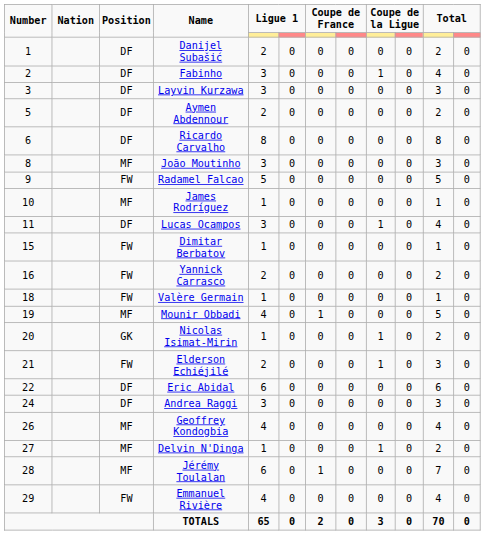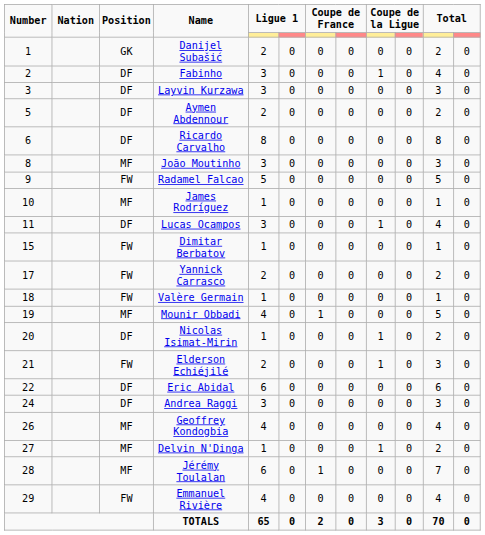 <table class="wikitable" style="font-size: 100%; text-align: center;">
 <tr>
 <td rowspan="2" width="10%" align="center"><strong>Number</strong></td>
 <td rowspan="2" width="10%" align="center"><strong>Nation</strong></td>
 <td rowspan="2" width="10%" align="center"><strong>Position</strong></td>
 <td rowspan="2" width="20%" align="center"><strong>Name</strong></td>
 <td colspan="2" align="center"><strong>Ligue 1</strong></td>
 <td colspan="2" align="center"><strong>Coupe de France</strong></td>
 <td colspan="2" align="center"><strong>Coupe de la Ligue</strong></td>
 <td colspan="2" align="center"><strong>Total</strong></td>
 </tr>
 <tr>
 <th width=60 style="background: #FFEE99"></th>
 <th width=60 style="background: #FF8888"></th>
 <th width=60 style="background: #FFEE99"></th>
 <th width=60 style="background: #FF8888"></th>
 <th width=60 style="background: #FFEE99"></th>
 <th width=60 style="background: #FF8888"></th>
 <th width=60 style="background: #FFEE99"></th>
 <th width=60 style="background: #FF8888"></th>
 </tr>
 <tr>
 <td>1</td>
 <td></td>
-<td>DF</td>
+<td>GK</td>
 <td><a href='#'>Danijel Subašić</a></td>
 <td>2</td>
 <td>0</td>
 <td>0</td>
 <td>0</td>
 <td>0</td>
 <td>0</td>
 <td>2</td>
 <td>0</td>
 </tr>
 <tr>
 <td>2</td>
 <td></td>
 <td>DF</td>
 <td><a href='#'>Fabinho</a></td>
 <td>3</td>
 <td>0</td>
 <td>0</td>
 <td>0</td>
 <td>1</td>
 <td>0</td>
 <td>4</td>
 <td>0</td>
 </tr>
 <tr>
 <td>3</td>
 <td></td>
 <td>DF</td>
 <td><a href='#'>Layvin Kurzawa</a></td>
 <td>3</td>
 <td>0</td>
 <td>0</td>
 <td>0</td>
 <td>0</td>
 <td>0</td>
 <td>3</td>
 <td>0</td>
 </tr>
 <tr>
 <td>5</td>
 <td></td>
 <td>DF</td>
 <td><a href='#'>Aymen Abdennour</a></td>
 <td>2</td>
 <td>0</td>
 <td>0</td>
 <td>0</td>
 <td>0</td>
 <td>0</td>
 <td>2</td>
 <td>0</td>
 </tr>
 <tr>
 <td>6</td>
 <td></td>
 <td>DF</td>
 <td><a href='#'>Ricardo Carvalho</a></td>
 <td>8</td>
 <td>0</td>
 <td>0</td>
 <td>0</td>
 <td>0</td>
 <td>0</td>
 <td>8</td>
 <td>0</td>
 </tr>
 <tr>
 <td>8</td>
 <td></td>
 <td>MF</td>
 <td><a href='#'>João Moutinho</a></td>
 <td>3</td>
 <td>0</td>
 <td>0</td>
 <td>0</td>
 <td>0</td>
 <td>0</td>
 <td>3</td>
 <td>0</td>
 </tr>
 <tr>
 <td>9</td>
 <td></td>
 <td>FW</td>
 <td><a href='#'>Radamel Falcao</a></td>
 <td>5</td>
 <td>0</td>
 <td>0</td>
 <td>0</td>
 <td>0</td>
 <td>0</td>
 <td>5</td>
 <td>0</td>
 </tr>
 <tr>
 <td>10</td>
 <td></td>
 <td>MF</td>
 <td><a href='#'>James Rodríguez</a></td>
 <td>1</td>
 <td>0</td>
 <td>0</td>
 <td>0</td>
 <td>0</td>
 <td>0</td>
 <td>1</td>
 <td>0</td>
 </tr>
 <tr>
 <td>11</td>
 <td></td>
 <td>DF</td>
 <td><a href='#'>Lucas Ocampos</a></td>
 <td>3</td>
 <td>0</td>
 <td>0</td>
 <td>0</td>
 <td>1</td>
 <td>0</td>
 <td>4</td>
 <td>0</td>
 </tr>
 <tr>
 <td>15</td>
 <td></td>
 <td>FW</td>
 <td><a href='#'>Dimitar Berbatov</a></td>
 <td>1</td>
 <td>0</td>
 <td>0</td>
 <td>0</td>
 <td>0</td>
 <td>0</td>
 <td>1</td>
 <td>0</td>
 </tr>
 <tr>
-<td>16</td>
+<td>17</td>
 <td></td>
 <td>FW</td>
 <td><a href='#'>Yannick Carrasco</a></td>
 <td>2</td>
 <td>0</td>
 <td>0</td>
 <td>0</td>
 <td>0</td>
 <td>0</td>
 <td>2</td>
 <td>0</td>
 </tr>
 <tr>
 <td>18</td>
 <td></td>
 <td>FW</td>
 <td><a href='#'>Valère Germain</a></td>
 <td>1</td>
 <td>0</td>
 <td>0</td>
 <td>0</td>
 <td>0</td>
 <td>0</td>
 <td>1</td>
 <td>0</td>
 </tr>
 <tr>
 <td>19</td>
 <td></td>
 <td>MF</td>
 <td><a href='#'>Mounir Obbadi</a></td>
 <td>4</td>
 <td>0</td>
 <td>1</td>
 <td>0</td>
 <td>0</td>
 <td>0</td>
 <td>5</td>
 <td>0</td>
 </tr>
 <tr>
 <td>20</td>
 <td></td>
-<td>GK</td>
+<td>DF</td>
 <td><a href='#'>Nicolas Isimat-Mirin</a></td>
 <td>1</td>
 <td>0</td>
 <td>0</td>
 <td>0</td>
 <td>1</td>
 <td>0</td>
 <td>2</td>
 <td>0</td>
 </tr>
 <tr>
 <td>21</td>
 <td></td>
 <td>FW</td>
 <td><a href='#'>Elderson Echiéjilé</a></td>
 <td>2</td>
 <td>0</td>
 <td>0</td>
 <td>0</td>
 <td>1</td>
 <td>0</td>
 <td>3</td>
 <td>0</td>
 </tr>
 <tr>
 <td>22</td>
 <td></td>
 <td>DF</td>
 <td><a href='#'>Eric Abidal</a></td>
 <td>6</td>
 <td>0</td>
 <td>0</td>
 <td>0</td>
 <td>0</td>
 <td>0</td>
 <td>6</td>
 <td>0</td>
 </tr>
 <tr>
 <td>24</td>
 <td></td>
 <td>DF</td>
 <td><a href='#'>Andrea Raggi</a></td>
 <td>3</td>
 <td>0</td>
 <td>0</td>
 <td>0</td>
 <td>0</td>
 <td>0</td>
 <td>3</td>
 <td>0</td>
 </tr>
 <tr>
 <td>26</td>
 <td></td>
 <td>MF</td>
 <td><a href='#'>Geoffrey Kondogbia</a></td>
 <td>4</td>
 <td>0</td>
 <td>0</td>
 <td>0</td>
 <td>0</td>
 <td>0</td>
 <td>4</td>
 <td>0</td>
 </tr>
 <tr>
 <td>27</td>
 <td></td>
 <td>MF</td>
 <td><a href='#'>Delvin N'Dinga</a></td>
 <td>1</td>
 <td>0</td>
 <td>0</td>
 <td>0</td>
 <td>1</td>
 <td>0</td>
 <td>2</td>
 <td>0</td>
 </tr>
 <tr>
 <td>28</td>
 <td></td>
 <td>MF</td>
 <td><a href='#'>Jérémy Toulalan</a></td>
 <td>6</td>
 <td>0</td>
 <td>1</td>
 <td>0</td>
 <td>0</td>
 <td>0</td>
 <td>7</td>
 <td>0</td>
 </tr>
 <tr>
 <td>29</td>
 <td></td>
 <td>FW</td>
 <td><a href='#'>Emmanuel Rivière</a></td>
 <td>4</td>
 <td>0</td>
 <td>0</td>
 <td>0</td>
 <td>0</td>
 <td>0</td>
 <td>4</td>
 <td>0</td>
 </tr>
 <tr>
 <td colspan="3"></td>
 <td><strong>TOTALS</strong></td>
 <td><strong>65</strong></td>
 <td><strong>0</strong></td>
 <td><strong>2</strong></td>
 <td><strong>0</strong></td>
 <td><strong>3</strong></td>
 <td><strong>0</strong></td>
 <td><strong>70</strong></td>
 <td><strong>0</strong></td>
 </tr>
 </table>
